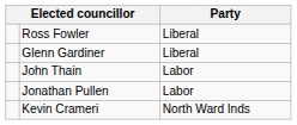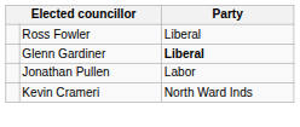 <table class="wikitable" style="float:right;clear:right;width:30%">
 <tr>
 <th colspan="2">Elected councillor</th>
 <th>Party</th>
 </tr>
 <tr>
 <td> </td>
 <td>Ross Fowler</td>
 <td>Liberal</td>
 </tr>
 <tr>
 <td> </td>
 <td>Glenn Gardiner</td>
-<td>Liberal</td>
-</tr>
-<tr>
-<td> </td>
-<td>John Thain</td>
-<td>Labor</td>
+<td><strong>Liberal</strong></td>
 </tr>
 <tr>
 <td> </td>
 <td>Jonathan Pullen</td>
 <td>Labor</td>
 </tr>
 <tr>
 <td> </td>
 <td>Kevin Crameri</td>
 <td>North Ward Inds</td>
 </tr>
 </table>
